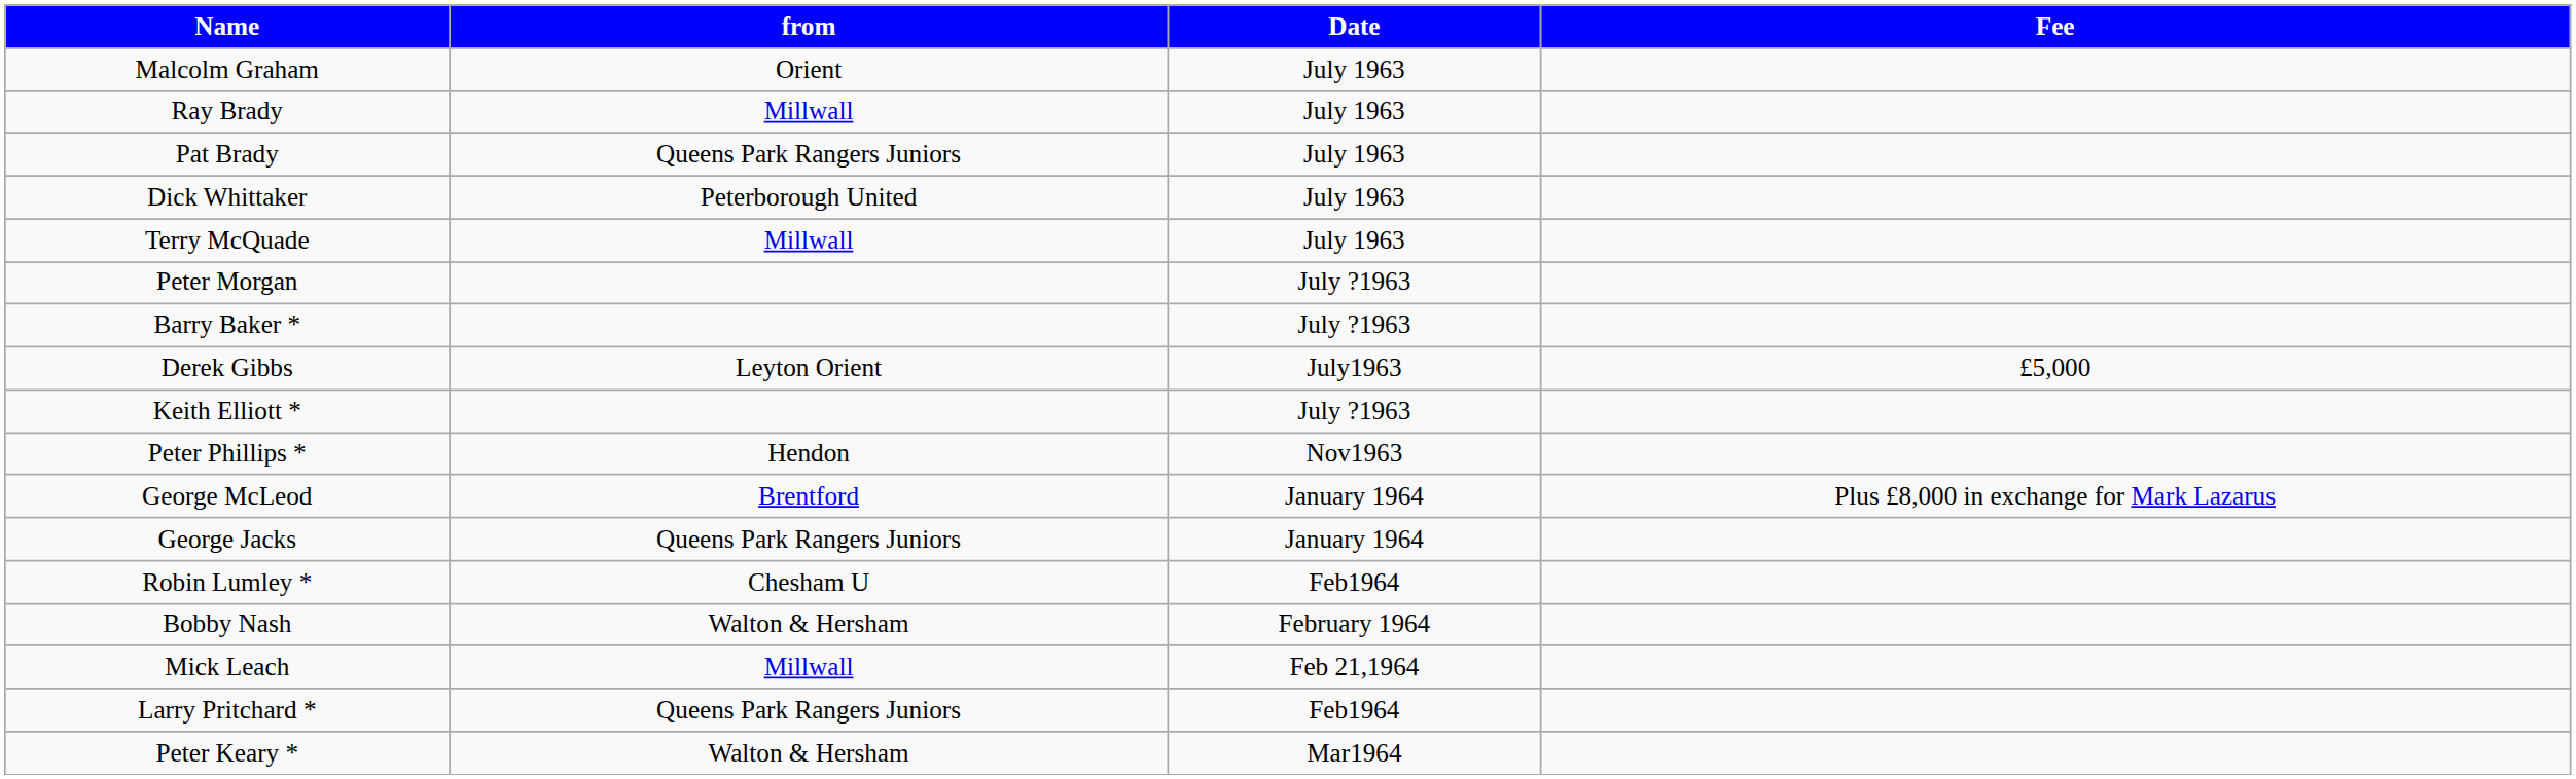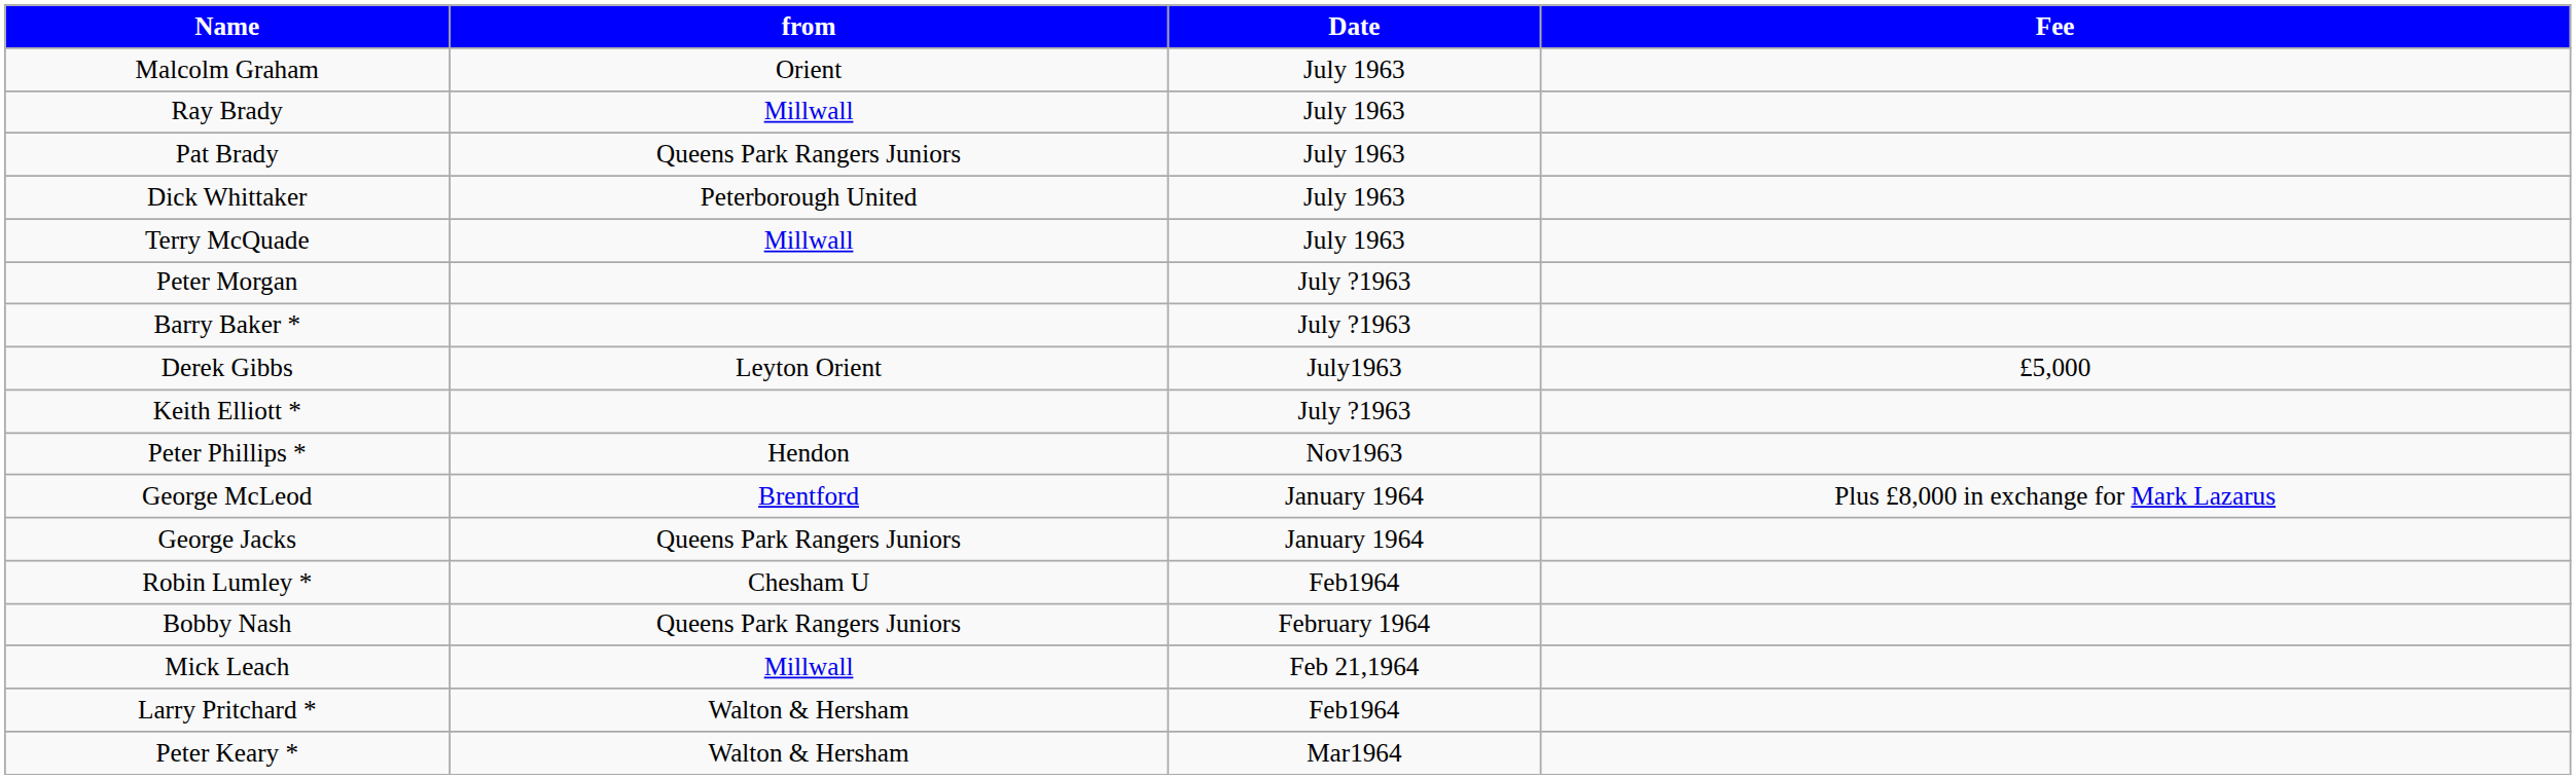 <table class="wikitable" style="text-align:center; font-size:90%; width:90%;">
 <tr>
 <th style="background:#0000FF; color:#FFFFFF; text-align:center;"><strong>Name</strong></th>
 <th style="background:#0000FF; color:#FFFFFF; text-align:center;">from</th>
 <th style="background:#0000FF; color:#FFFFFF; text-align:center;">Date</th>
 <th style="background:#0000FF; color:#FFFFFF; text-align:center;">Fee</th>
 </tr>
 <tr>
 <td>Malcolm Graham</td>
 <td>Orient</td>
 <td>July 1963</td>
 <td></td>
 </tr>
 <tr>
 <td>Ray Brady</td>
 <td><a href='#'>Millwall</a></td>
 <td>July 1963</td>
 <td></td>
 </tr>
 <tr>
 <td>Pat Brady</td>
 <td>Queens Park Rangers Juniors</td>
 <td>July 1963</td>
 <td></td>
 </tr>
 <tr>
 <td>Dick Whittaker</td>
 <td>Peterborough United</td>
 <td>July 1963</td>
 <td></td>
 </tr>
 <tr>
 <td>Terry McQuade</td>
 <td><a href='#'>Millwall</a></td>
 <td>July 1963</td>
 <td></td>
 </tr>
 <tr>
 <td>Peter Morgan</td>
 <td></td>
 <td>July ?1963</td>
 <td></td>
 </tr>
 <tr>
 <td>Barry Baker *</td>
 <td></td>
 <td>July ?1963</td>
 <td></td>
 </tr>
 <tr>
 <td>Derek Gibbs</td>
 <td>Leyton Orient</td>
 <td>July1963</td>
 <td>£5,000</td>
 </tr>
 <tr>
 <td>Keith Elliott *</td>
 <td></td>
 <td>July ?1963</td>
 <td></td>
 </tr>
 <tr>
 <td>Peter Phillips *</td>
 <td>Hendon</td>
 <td>Nov1963</td>
 <td></td>
 </tr>
 <tr>
 <td>George McLeod</td>
 <td><a href='#'>Brentford</a></td>
 <td>January 1964</td>
 <td>Plus £8,000 in exchange for <a href='#'>Mark Lazarus</a></td>
 </tr>
 <tr>
 <td>George Jacks</td>
 <td>Queens Park Rangers Juniors</td>
 <td>January 1964</td>
 <td></td>
 </tr>
 <tr>
 <td>Robin Lumley *</td>
 <td>Chesham U</td>
 <td>Feb1964</td>
 <td></td>
 </tr>
 <tr>
 <td>Bobby Nash</td>
-<td>Walton & Hersham</td>
+<td>Queens Park Rangers Juniors</td>
 <td>February 1964</td>
 <td></td>
 </tr>
 <tr>
 <td>Mick Leach</td>
 <td><a href='#'>Millwall</a></td>
 <td>Feb 21,1964</td>
 <td></td>
 </tr>
 <tr>
 <td>Larry Pritchard *</td>
-<td>Queens Park Rangers Juniors</td>
+<td>Walton & Hersham</td>
 <td>Feb1964</td>
 <td></td>
 </tr>
 <tr>
 <td>Peter Keary *</td>
 <td>Walton & Hersham</td>
 <td>Mar1964</td>
 <td></td>
 </tr>
 </table>
